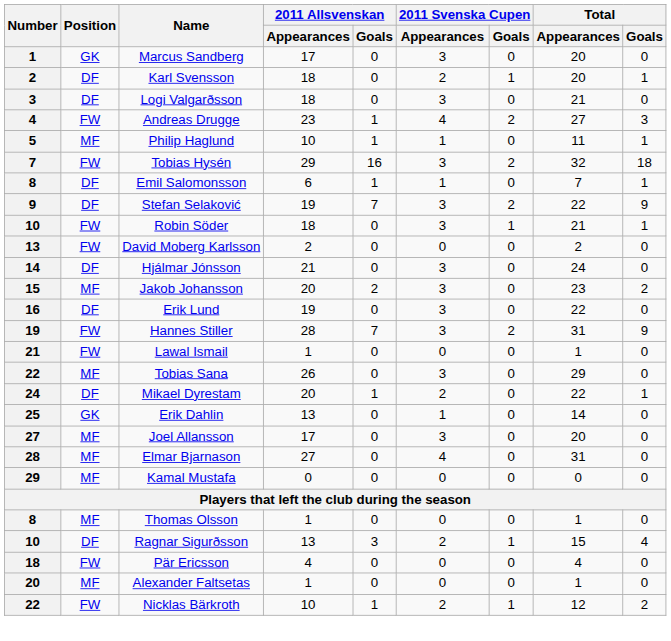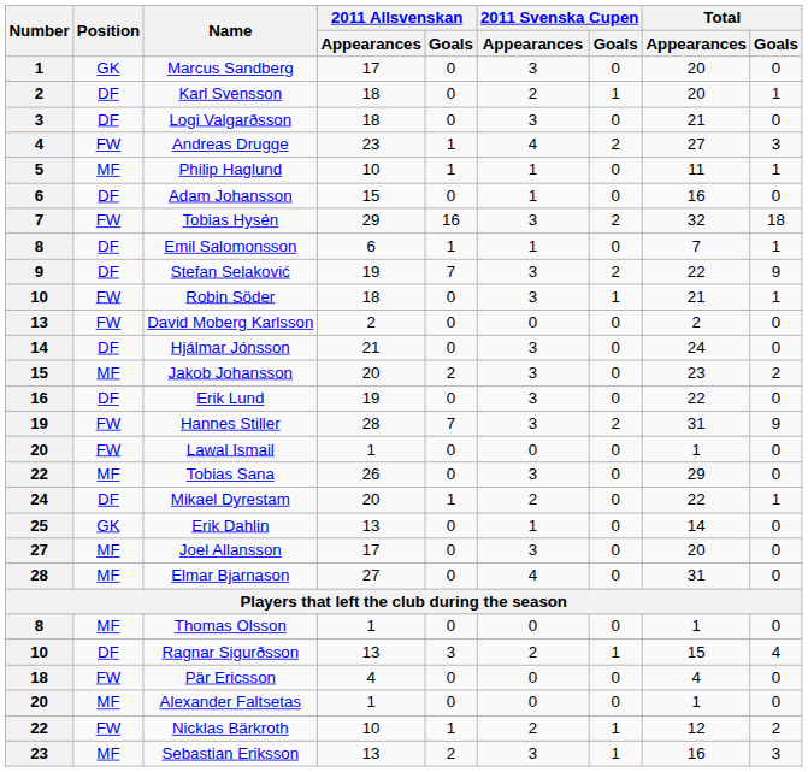 <table class="wikitable sortable plainrowheaders" style="text-align:center">
 <tr>
 <th rowspan="2" scope=col>Number</th>
 <th rowspan="2" scope=col>Position</th>
 <th rowspan="2" scope=col>Name</th>
 <th colspan="2"><a href='#'>2011 Allsvenskan</a></th>
 <th colspan="2"><a href='#'>2011 Svenska Cupen</a></th>
 <th colspan="2">Total</th>
 </tr>
 <tr>
 <th>Appearances</th>
 <th>Goals</th>
 <th>Appearances</th>
 <th>Goals</th>
 <th>Appearances</th>
 <th>Goals</th>
 </tr>
 <tr>
 <th style="text-align:center" scope=row>1</th>
 <td><a href='#'>GK</a></td>
 <td><a href='#'>Marcus Sandberg</a><br></td>
 <td>17</td>
 <td>0<br></td>
 <td>3</td>
 <td>0<br></td>
 <td>20</td>
 <td>0</td>
 </tr>
 <tr>
 <th style="text-align:center" scope=row>2</th>
 <td><a href='#'>DF</a></td>
 <td><a href='#'>Karl Svensson</a><br></td>
 <td>18</td>
 <td>0<br></td>
 <td>2</td>
 <td>1<br></td>
 <td>20</td>
 <td>1</td>
 </tr>
 <tr>
 <th style="text-align:center" scope=row>3</th>
 <td><a href='#'>DF</a></td>
 <td><a href='#'>Logi Valgarðsson</a><br></td>
 <td>18</td>
 <td>0<br></td>
 <td>3</td>
 <td>0<br></td>
 <td>21</td>
 <td>0</td>
 </tr>
 <tr>
 <th style="text-align:center" scope=row>4</th>
 <td><a href='#'>FW</a></td>
 <td><a href='#'>Andreas Drugge</a><br></td>
 <td>23</td>
 <td>1<br></td>
 <td>4</td>
 <td>2<br></td>
 <td>27</td>
 <td>3</td>
 </tr>
 <tr>
 <th style="text-align:center" scope=row>5</th>
 <td><a href='#'>MF</a></td>
 <td><a href='#'>Philip Haglund</a><br></td>
 <td>10</td>
 <td>1<br></td>
 <td>1</td>
 <td>0<br></td>
 <td>11</td>
 <td>1</td>
+</tr>
+<tr>
+<th style="text-align:center" scope=row>6</th>
+<td><a href='#'>DF</a></td>
+<td><a href='#'>Adam Johansson</a><br></td>
+<td>15</td>
+<td>0<br></td>
+<td>1</td>
+<td>0<br></td>
+<td>16</td>
+<td>0</td>
 </tr>
 <tr>
 <th style="text-align:center" scope=row>7</th>
 <td><a href='#'>FW</a></td>
 <td><a href='#'>Tobias Hysén</a><br></td>
 <td>29</td>
 <td>16<br></td>
 <td>3</td>
 <td>2<br></td>
 <td>32</td>
 <td>18</td>
 </tr>
 <tr>
 <th style="text-align:center" scope=row>8</th>
 <td><a href='#'>DF</a></td>
 <td><a href='#'>Emil Salomonsson</a><br></td>
 <td>6</td>
 <td>1<br></td>
 <td>1</td>
 <td>0<br></td>
 <td>7</td>
 <td>1</td>
 </tr>
 <tr>
 <th style="text-align:center" scope=row>9</th>
 <td><a href='#'>DF</a></td>
 <td><a href='#'>Stefan Selaković</a><br></td>
 <td>19</td>
 <td>7<br></td>
 <td>3</td>
 <td>2<br></td>
 <td>22</td>
 <td>9</td>
 </tr>
 <tr>
 <th style="text-align:center" scope=row>10</th>
 <td><a href='#'>FW</a></td>
 <td><a href='#'>Robin Söder</a><br></td>
 <td>18</td>
 <td>0<br></td>
 <td>3</td>
 <td>1<br></td>
 <td>21</td>
 <td>1</td>
 </tr>
 <tr>
 <th style="text-align:center" scope=row>13</th>
 <td><a href='#'>FW</a></td>
 <td><a href='#'>David Moberg Karlsson</a><br></td>
 <td>2</td>
 <td>0<br></td>
 <td>0</td>
 <td>0<br></td>
 <td>2</td>
 <td>0</td>
 </tr>
 <tr>
 <th style="text-align:center" scope=row>14</th>
 <td><a href='#'>DF</a></td>
 <td><a href='#'>Hjálmar Jónsson</a><br></td>
 <td>21</td>
 <td>0<br></td>
 <td>3</td>
 <td>0<br></td>
 <td>24</td>
 <td>0</td>
 </tr>
 <tr>
 <th style="text-align:center" scope=row>15</th>
 <td><a href='#'>MF</a></td>
 <td><a href='#'>Jakob Johansson</a><br></td>
 <td>20</td>
 <td>2<br></td>
 <td>3</td>
 <td>0<br></td>
 <td>23</td>
 <td>2</td>
 </tr>
 <tr>
 <th style="text-align:center" scope=row>16</th>
 <td><a href='#'>DF</a></td>
 <td><a href='#'>Erik Lund</a><br></td>
 <td>19</td>
 <td>0<br></td>
 <td>3</td>
 <td>0<br></td>
 <td>22</td>
 <td>0</td>
 </tr>
 <tr>
 <th style="text-align:center" scope=row>19</th>
 <td><a href='#'>FW</a></td>
 <td><a href='#'>Hannes Stiller</a><br></td>
 <td>28</td>
 <td>7<br></td>
 <td>3</td>
 <td>2<br></td>
 <td>31</td>
 <td>9</td>
 </tr>
 <tr>
-<th style="text-align:center" scope=row>21</th>
+<th style="text-align:center" scope=row>20</th>
 <td><a href='#'>FW</a></td>
 <td><a href='#'>Lawal Ismail</a><br></td>
 <td>1</td>
 <td>0<br></td>
 <td>0</td>
 <td>0<br></td>
 <td>1</td>
 <td>0</td>
 </tr>
 <tr>
 <th style="text-align:center" scope=row>22</th>
 <td><a href='#'>MF</a></td>
 <td><a href='#'>Tobias Sana</a><br></td>
 <td>26</td>
 <td>0<br></td>
 <td>3</td>
 <td>0<br></td>
 <td>29</td>
 <td>0</td>
 </tr>
 <tr>
 <th style="text-align:center" scope=row>24</th>
 <td><a href='#'>DF</a></td>
 <td><a href='#'>Mikael Dyrestam</a><br></td>
 <td>20</td>
 <td>1<br></td>
 <td>2</td>
 <td>0<br></td>
 <td>22</td>
 <td>1</td>
 </tr>
 <tr>
 <th style="text-align:center" scope=row>25</th>
 <td><a href='#'>GK</a></td>
 <td><a href='#'>Erik Dahlin</a><br></td>
 <td>13</td>
 <td>0<br></td>
 <td>1</td>
 <td>0<br></td>
 <td>14</td>
 <td>0</td>
 </tr>
 <tr>
 <th style="text-align:center" scope=row>27</th>
 <td><a href='#'>MF</a></td>
 <td><a href='#'>Joel Allansson</a><br></td>
 <td>17</td>
 <td>0<br></td>
 <td>3</td>
 <td>0<br></td>
 <td>20</td>
 <td>0</td>
 </tr>
 <tr>
 <th style="text-align:center" scope=row>28</th>
 <td><a href='#'>MF</a></td>
 <td><a href='#'>Elmar Bjarnason</a><br></td>
 <td>27</td>
 <td>0<br></td>
 <td>4</td>
 <td>0<br></td>
 <td>31</td>
 <td>0</td>
 </tr>
 <tr>
-<th style="text-align:center" scope=row>29</th>
-<td><a href='#'>MF</a></td>
-<td><a href='#'>Kamal Mustafa</a><br></td>
-<td>0</td>
-<td>0<br></td>
-<td>0</td>
-<td>0<br></td>
-<td>0</td>
-<td>0</td>
-</tr>
-<tr>
 <th colspan="9" scope=col>Players that left the club during the season</th>
 </tr>
 <tr>
 <th style="text-align:center" scope=row>8</th>
 <td><a href='#'>MF</a></td>
 <td><a href='#'>Thomas Olsson</a><br></td>
 <td>1</td>
 <td>0<br></td>
 <td>0</td>
 <td>0<br></td>
 <td>1</td>
 <td>0</td>
 </tr>
 <tr>
 <th style="text-align:center" scope=row>10</th>
 <td><a href='#'>DF</a></td>
 <td><a href='#'>Ragnar Sigurðsson</a><br></td>
 <td>13</td>
 <td>3<br></td>
 <td>2</td>
 <td>1<br></td>
 <td>15</td>
 <td>4</td>
 </tr>
 <tr>
 <th style="text-align:center" scope=row>18</th>
 <td><a href='#'>FW</a></td>
 <td><a href='#'>Pär Ericsson</a><br></td>
 <td>4</td>
 <td>0<br></td>
 <td>0</td>
 <td>0<br></td>
 <td>4</td>
 <td>0</td>
 </tr>
 <tr>
 <th style="text-align:center" scope=row>20</th>
 <td><a href='#'>MF</a></td>
 <td><a href='#'>Alexander Faltsetas</a><br></td>
 <td>1</td>
 <td>0<br></td>
 <td>0</td>
 <td>0<br></td>
 <td>1</td>
 <td>0</td>
 </tr>
 <tr>
 <th style="text-align:center" scope=row>22</th>
 <td><a href='#'>FW</a></td>
 <td><a href='#'>Nicklas Bärkroth</a><br></td>
 <td>10</td>
 <td>1<br></td>
 <td>2</td>
 <td>1<br></td>
 <td>12</td>
 <td>2</td>
 </tr>
+<tr>
+<th style="text-align:center" scope=row>23</th>
+<td><a href='#'>MF</a></td>
+<td><a href='#'>Sebastian Eriksson</a><br></td>
+<td>13</td>
+<td>2<br></td>
+<td>3</td>
+<td>1<br></td>
+<td>16</td>
+<td>3</td>
+</tr>
 </table>
